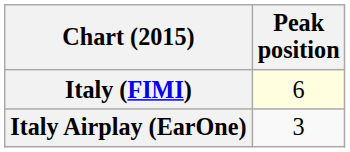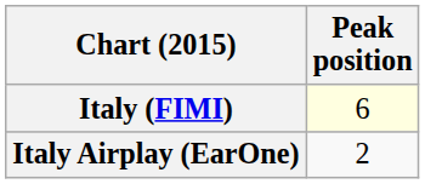 <table class="wikitable sortable plainrowheaders" style="text-align:center;">
 <tr>
 <th>Chart (2015)</th>
 <th>Peak<br>position</th>
 </tr>
 <tr>
 <th scope="row">Italy (<a href='#'>FIMI</a>)</th>
 <td style="background: lightyellow;">6</td>
 </tr>
 <tr>
 <th scope="row">Italy Airplay (EarOne)</th>
-<td>3</td>
+<td>2</td>
 </tr>
 </table>
